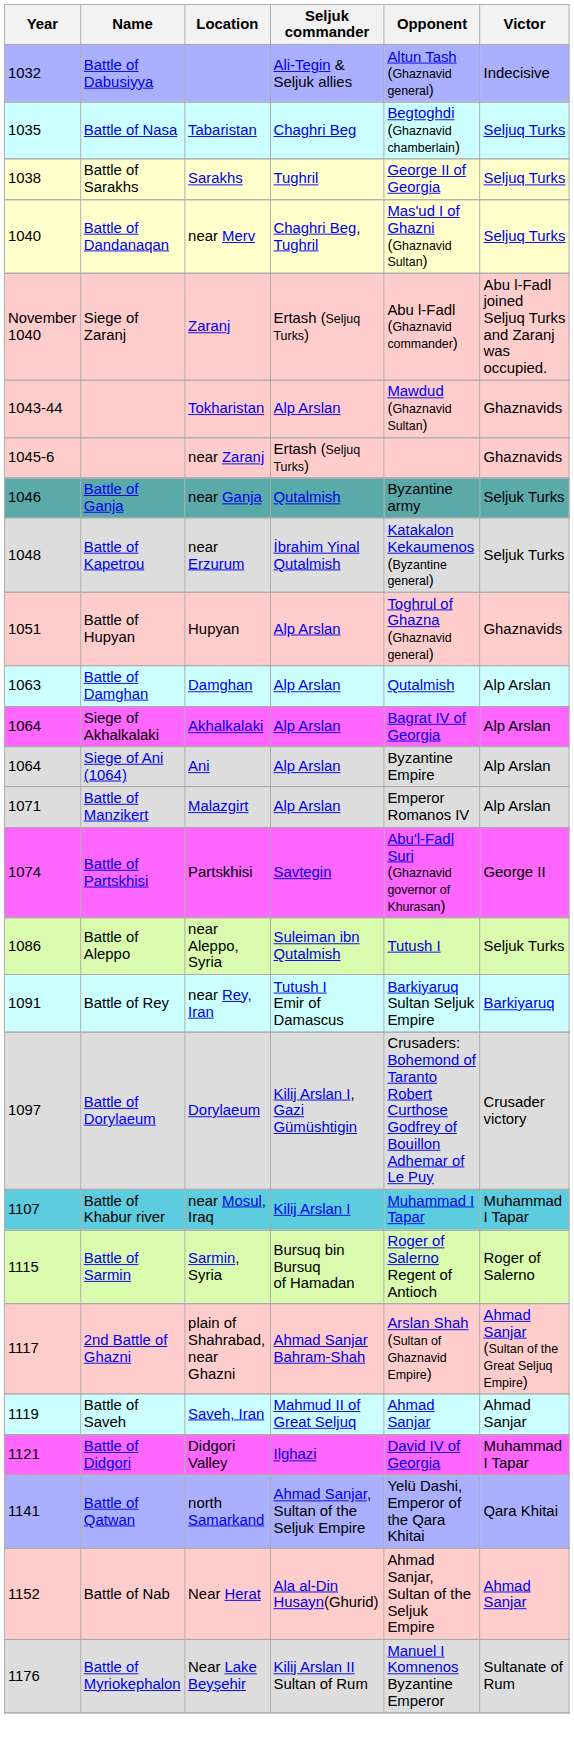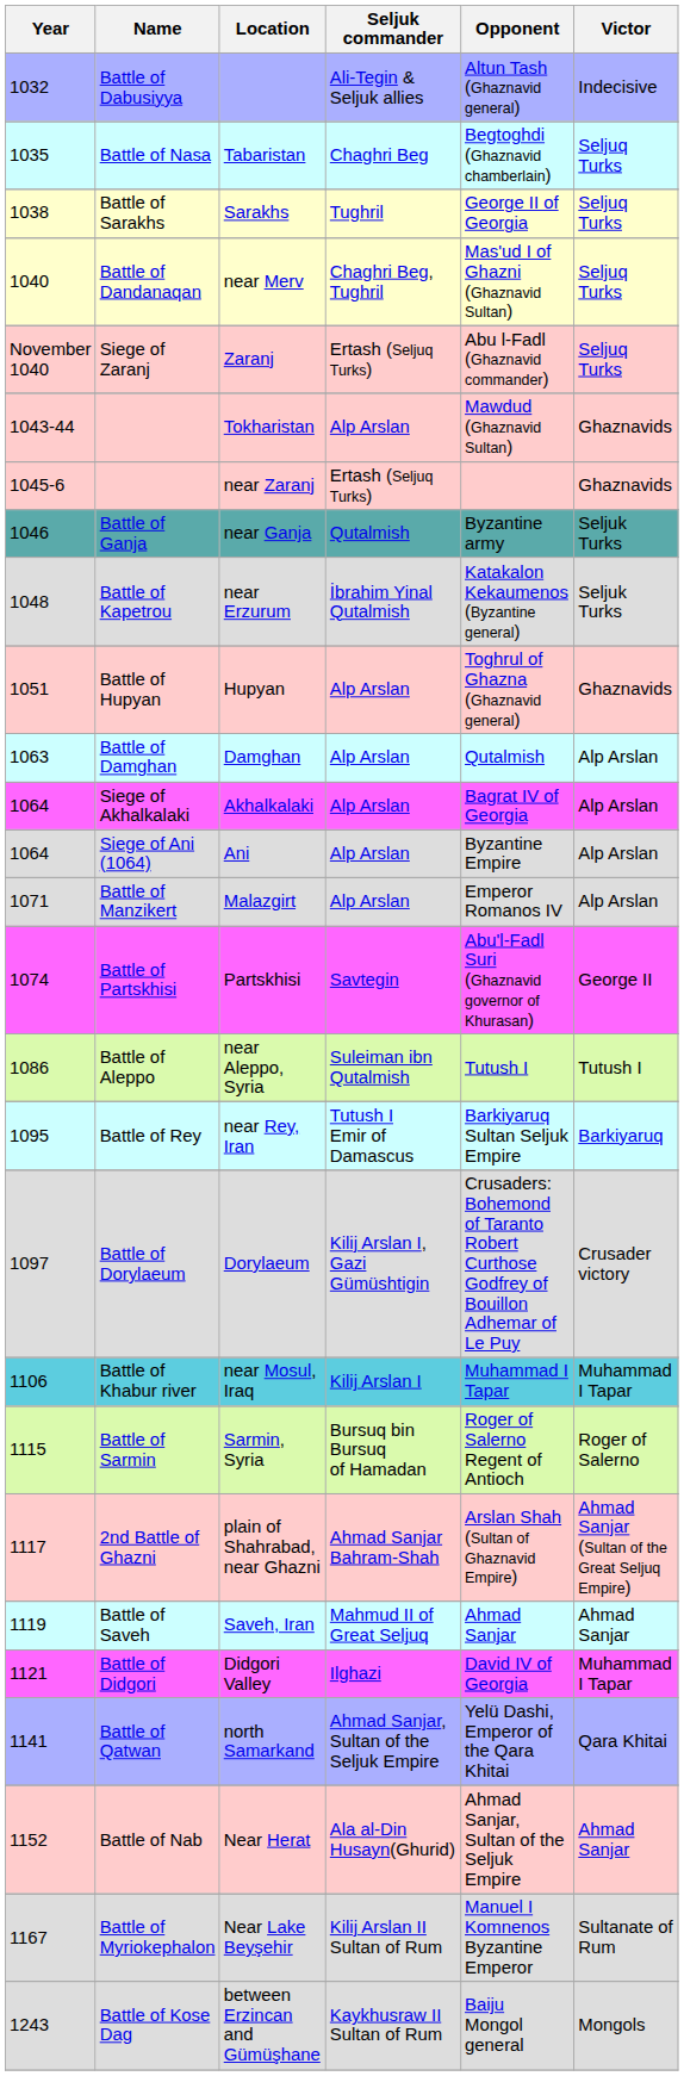 <table class="sortable wikitable">
 <tr>
 <th>Year</th>
 <th>Name</th>
 <th>Location</th>
 <th>Seljuk commander</th>
 <th>Opponent</th>
 <th>Victor</th>
 </tr>
 <tr>
 </tr>
 <tr - bgcolor=#AAAFFF>
 <td>1032</td>
 <td><a href='#'>Battle of Dabusiyya</a></td>
 <td></td>
 <td><a href='#'>Ali-Tegin</a> & Seljuk allies</td>
 <td><a href='#'>Altun Tash</a> (<small>Ghaznavid general</small>)</td>
 <td>Indecisive</td>
 </tr>
 <tr>
 </tr>
 <tr - bgcolor=#CCFFFF>
 <td>1035</td>
 <td><a href='#'>Battle of Nasa</a></td>
 <td><a href='#'>Tabaristan</a></td>
 <td><a href='#'>Chaghri Beg</a></td>
 <td><a href='#'>Begtoghdi</a> (<small>Ghaznavid chamberlain</small>)</td>
 <td><a href='#'>Seljuq Turks</a></td>
 </tr>
 <tr>
 </tr>
 <tr - bgcolor=#FFFFCC>
 <td>1038</td>
 <td>Battle of Sarakhs</td>
 <td><a href='#'>Sarakhs</a></td>
 <td><a href='#'>Tughril</a></td>
 <td><a href='#'>George II of Georgia</a></td>
 <td><a href='#'>Seljuq Turks</a></td>
 </tr>
 <tr>
 </tr>
 <tr - bgcolor=#FFFFCC>
 <td>1040</td>
 <td><a href='#'>Battle of Dandanaqan</a></td>
 <td>near <a href='#'>Merv</a></td>
 <td><a href='#'>Chaghri Beg</a>, <a href='#'>Tughril</a></td>
 <td><a href='#'>Mas'ud I of Ghazni</a> (<small>Ghaznavid Sultan</small>)</td>
 <td><a href='#'>Seljuq Turks</a></td>
 </tr>
 <tr>
 </tr>
 <tr - bgcolor=#FFCCCC>
 <td>November 1040</td>
 <td>Siege of Zaranj</td>
 <td><a href='#'>Zaranj</a></td>
 <td>Ertash (<small>Seljuq Turks</small>)</td>
 <td>Abu l-Fadl (<small>Ghaznavid commander</small>)</td>
-<td>Abu l-Fadl joined Seljuq Turks and Zaranj was occupied.</td>
+<td><a href='#'>Seljuq Turks</a></td>
 </tr>
 <tr>
 </tr>
 <tr - bgcolor=#FFCCCC>
 <td>1043-44</td>
 <td></td>
 <td><a href='#'>Tokharistan</a></td>
 <td><a href='#'>Alp Arslan</a></td>
 <td><a href='#'>Mawdud</a> (<small>Ghaznavid Sultan</small>)</td>
 <td>Ghaznavids</td>
 </tr>
 <tr>
 </tr>
 <tr - bgcolor=#FFCCCC>
 <td>1045-6</td>
 <td></td>
 <td>near <a href='#'>Zaranj</a></td>
 <td>Ertash (<small>Seljuq Turks</small>)</td>
 <td></td>
 <td>Ghaznavids</td>
 </tr>
 <tr>
 </tr>
 <tr - bgcolor=#5AAAAA>
 <td>1046</td>
 <td><a href='#'>Battle of Ganja</a></td>
 <td>near <a href='#'>Ganja</a></td>
 <td><a href='#'>Qutalmish</a></td>
 <td>Byzantine army</td>
 <td>Seljuk Turks</td>
 </tr>
 <tr>
 </tr>
 <tr - bgcolor=#DDDDDD>
 <td>1048</td>
 <td><a href='#'>Battle of Kapetrou</a></td>
 <td>near <a href='#'>Erzurum</a></td>
 <td><a href='#'>İbrahim Yinal</a><br><a href='#'>Qutalmish</a></td>
 <td><a href='#'>Katakalon Kekaumenos</a> (<small>Byzantine general</small>)</td>
 <td>Seljuk Turks</td>
 </tr>
 <tr>
 </tr>
 <tr - bgcolor=#FFCCCC>
 <td>1051</td>
 <td>Battle of Hupyan</td>
 <td>Hupyan</td>
 <td><a href='#'>Alp Arslan</a></td>
 <td><a href='#'>Toghrul of Ghazna</a> (<small>Ghaznavid general</small>)</td>
 <td>Ghaznavids</td>
 </tr>
 <tr>
 </tr>
 <tr - bgcolor=#CCFFFF>
 <td>1063</td>
 <td><a href='#'>Battle of Damghan</a></td>
 <td><a href='#'>Damghan</a></td>
 <td><a href='#'>Alp Arslan</a></td>
 <td><a href='#'>Qutalmish</a></td>
 <td>Alp Arslan</td>
 </tr>
 <tr>
 </tr>
 <tr - bgcolor=#FF66FF>
 <td>1064</td>
 <td>Siege of Akhalkalaki</td>
 <td><a href='#'>Akhalkalaki</a></td>
 <td><a href='#'>Alp Arslan</a></td>
 <td><a href='#'>Bagrat IV of Georgia</a></td>
 <td>Alp Arslan</td>
 </tr>
 <tr>
 </tr>
 <tr - bgcolor=#DDDDDD>
 <td>1064</td>
 <td><a href='#'>Siege of Ani (1064)</a></td>
 <td><a href='#'>Ani</a></td>
 <td><a href='#'>Alp Arslan</a></td>
 <td>Byzantine Empire</td>
 <td>Alp Arslan</td>
 </tr>
 <tr>
 </tr>
 <tr - bgcolor=#DDDDDD>
 <td>1071</td>
 <td><a href='#'>Battle of Manzikert</a></td>
 <td><a href='#'>Malazgirt</a></td>
 <td><a href='#'>Alp Arslan</a></td>
 <td>Emperor Romanos IV</td>
 <td>Alp Arslan</td>
 </tr>
 <tr>
 </tr>
 <tr - bgcolor=#FF66FF>
 <td>1074</td>
 <td><a href='#'>Battle of Partskhisi</a></td>
 <td>Partskhisi</td>
 <td><a href='#'>Savtegin</a></td>
 <td><a href='#'>Abu'l-Fadl Suri</a> (<small>Ghaznavid governor of Khurasan</small>)</td>
 <td>George II</td>
 </tr>
 <tr>
 </tr>
 <tr - bgcolor=#DAFAAD>
 <td>1086</td>
 <td>Battle of Aleppo</td>
 <td>near Aleppo, Syria</td>
 <td><a href='#'>Suleiman ibn Qutalmish</a></td>
 <td><a href='#'>Tutush I</a></td>
-<td>Seljuk Turks</td>
+<td>Tutush I</td>
 </tr>
 <tr>
 </tr>
 <tr - bgcolor=#CCFFFF>
-<td>1091</td>
+<td>1095</td>
 <td>Battle of Rey</td>
 <td>near <a href='#'>Rey, Iran</a></td>
 <td><a href='#'>Tutush I</a><br>Emir of Damascus</td>
 <td><a href='#'>Barkiyaruq</a><br>Sultan Seljuk Empire</td>
 <td><a href='#'>Barkiyaruq</a></td>
 </tr>
 <tr>
 </tr>
 <tr - bgcolor=#DDDDDD>
 <td>1097</td>
 <td><a href='#'>Battle of Dorylaeum</a></td>
 <td><a href='#'>Dorylaeum</a></td>
 <td><a href='#'>Kilij Arslan I</a>, <a href='#'>Gazi Gümüshtigin</a></td>
 <td>Crusaders:<br><a href='#'>Bohemond of Taranto</a><br><a href='#'>Robert Curthose</a><br> <a href='#'>Godfrey of Bouillon</a><br> <a href='#'>Adhemar of Le Puy</a></td>
 <td>Crusader victory</td>
 </tr>
 <tr>
 </tr>
 <tr - bgcolor=#5CCDDF>
-<td>1107</td>
+<td>1106</td>
 <td>Battle of Khabur river</td>
 <td>near <a href='#'>Mosul</a>, Iraq</td>
 <td><a href='#'>Kilij Arslan I</a></td>
 <td><a href='#'>Muhammad I Tapar</a></td>
 <td>Muhammad I Tapar</td>
 </tr>
 <tr>
 </tr>
 <tr - bgcolor=#DAFAAD>
 <td>1115</td>
 <td><a href='#'>Battle of Sarmin</a></td>
 <td><a href='#'>Sarmin</a>, Syria</td>
 <td>Bursuq bin Bursuq<br>of Hamadan</td>
 <td><a href='#'>Roger of Salerno</a><br>Regent of Antioch</td>
 <td>Roger of Salerno</td>
 </tr>
 <tr>
 </tr>
 <tr - bgcolor=#FFCCCC>
 <td>1117</td>
 <td><a href='#'>2nd Battle of Ghazni</a></td>
 <td>plain of Shahrabad, near Ghazni</td>
 <td><a href='#'>Ahmad Sanjar</a><br><a href='#'>Bahram-Shah</a></td>
 <td><a href='#'>Arslan Shah</a> (<small>Sultan of Ghaznavid Empire</small>)</td>
 <td><a href='#'>Ahmad Sanjar</a> (<small>Sultan of the Great Seljuq Empire</small>)</td>
 </tr>
 <tr>
 </tr>
 <tr - bgcolor=#CCFFFF>
 <td>1119</td>
 <td>Battle of Saveh</td>
 <td><a href='#'>Saveh, Iran</a></td>
 <td><a href='#'>Mahmud II of Great Seljuq</a></td>
 <td><a href='#'>Ahmad Sanjar</a></td>
 <td>Ahmad Sanjar</td>
 </tr>
 <tr>
 </tr>
 <tr - bgcolor=#FF66FF>
 <td>1121</td>
 <td><a href='#'>Battle of Didgori</a></td>
 <td>Didgori Valley</td>
 <td><a href='#'>Ilghazi</a></td>
 <td><a href='#'>David IV of Georgia</a></td>
 <td>Muhammad I Tapar</td>
 </tr>
 <tr>
 </tr>
 <tr - bgcolor=#AAAFFF>
 <td>1141</td>
 <td><a href='#'>Battle of Qatwan</a></td>
 <td>north <a href='#'>Samarkand</a></td>
 <td><a href='#'>Ahmad Sanjar</a>, Sultan of the Seljuk Empire</td>
 <td>Yelü Dashi, Emperor of the Qara Khitai</td>
 <td>Qara Khitai</td>
 </tr>
 <tr>
 </tr>
 <tr - bgcolor=#FFCCCC>
 <td>1152</td>
 <td>Battle of Nab</td>
 <td>Near <a href='#'>Herat</a></td>
 <td><a href='#'>Ala al-Din Husayn</a>(Ghurid)</td>
 <td>Ahmad Sanjar, Sultan of the Seljuk Empire</td>
 <td><a href='#'>Ahmad Sanjar</a> </td>
 </tr>
 <tr>
 </tr>
 <tr - bgcolor=#DDDDDD>
-<td>1176</td>
+<td>1167</td>
 <td><a href='#'>Battle of Myriokephalon</a></td>
 <td>Near <a href='#'>Lake Beyşehir</a></td>
 <td><a href='#'>Kilij Arslan II</a><br>Sultan of Rum</td>
 <td><a href='#'>Manuel I Komnenos</a><br>Byzantine Emperor</td>
 <td>Sultanate of Rum</td>
 </tr>
 <tr>
 </tr>
+<tr - bgcolor=#DDDDDD>
+<td>1243</td>
+<td><a href='#'>Battle of Kose Dag</a></td>
+<td>between <a href='#'>Erzincan</a> and <a href='#'>Gümüşhane</a></td>
+<td><a href='#'>Kaykhusraw II</a><br>Sultan of Rum</td>
+<td><a href='#'>Baiju</a><br>Mongol general</td>
+<td>Mongols</td>
+</tr>
 <tr>
 </tr>
 </table>
